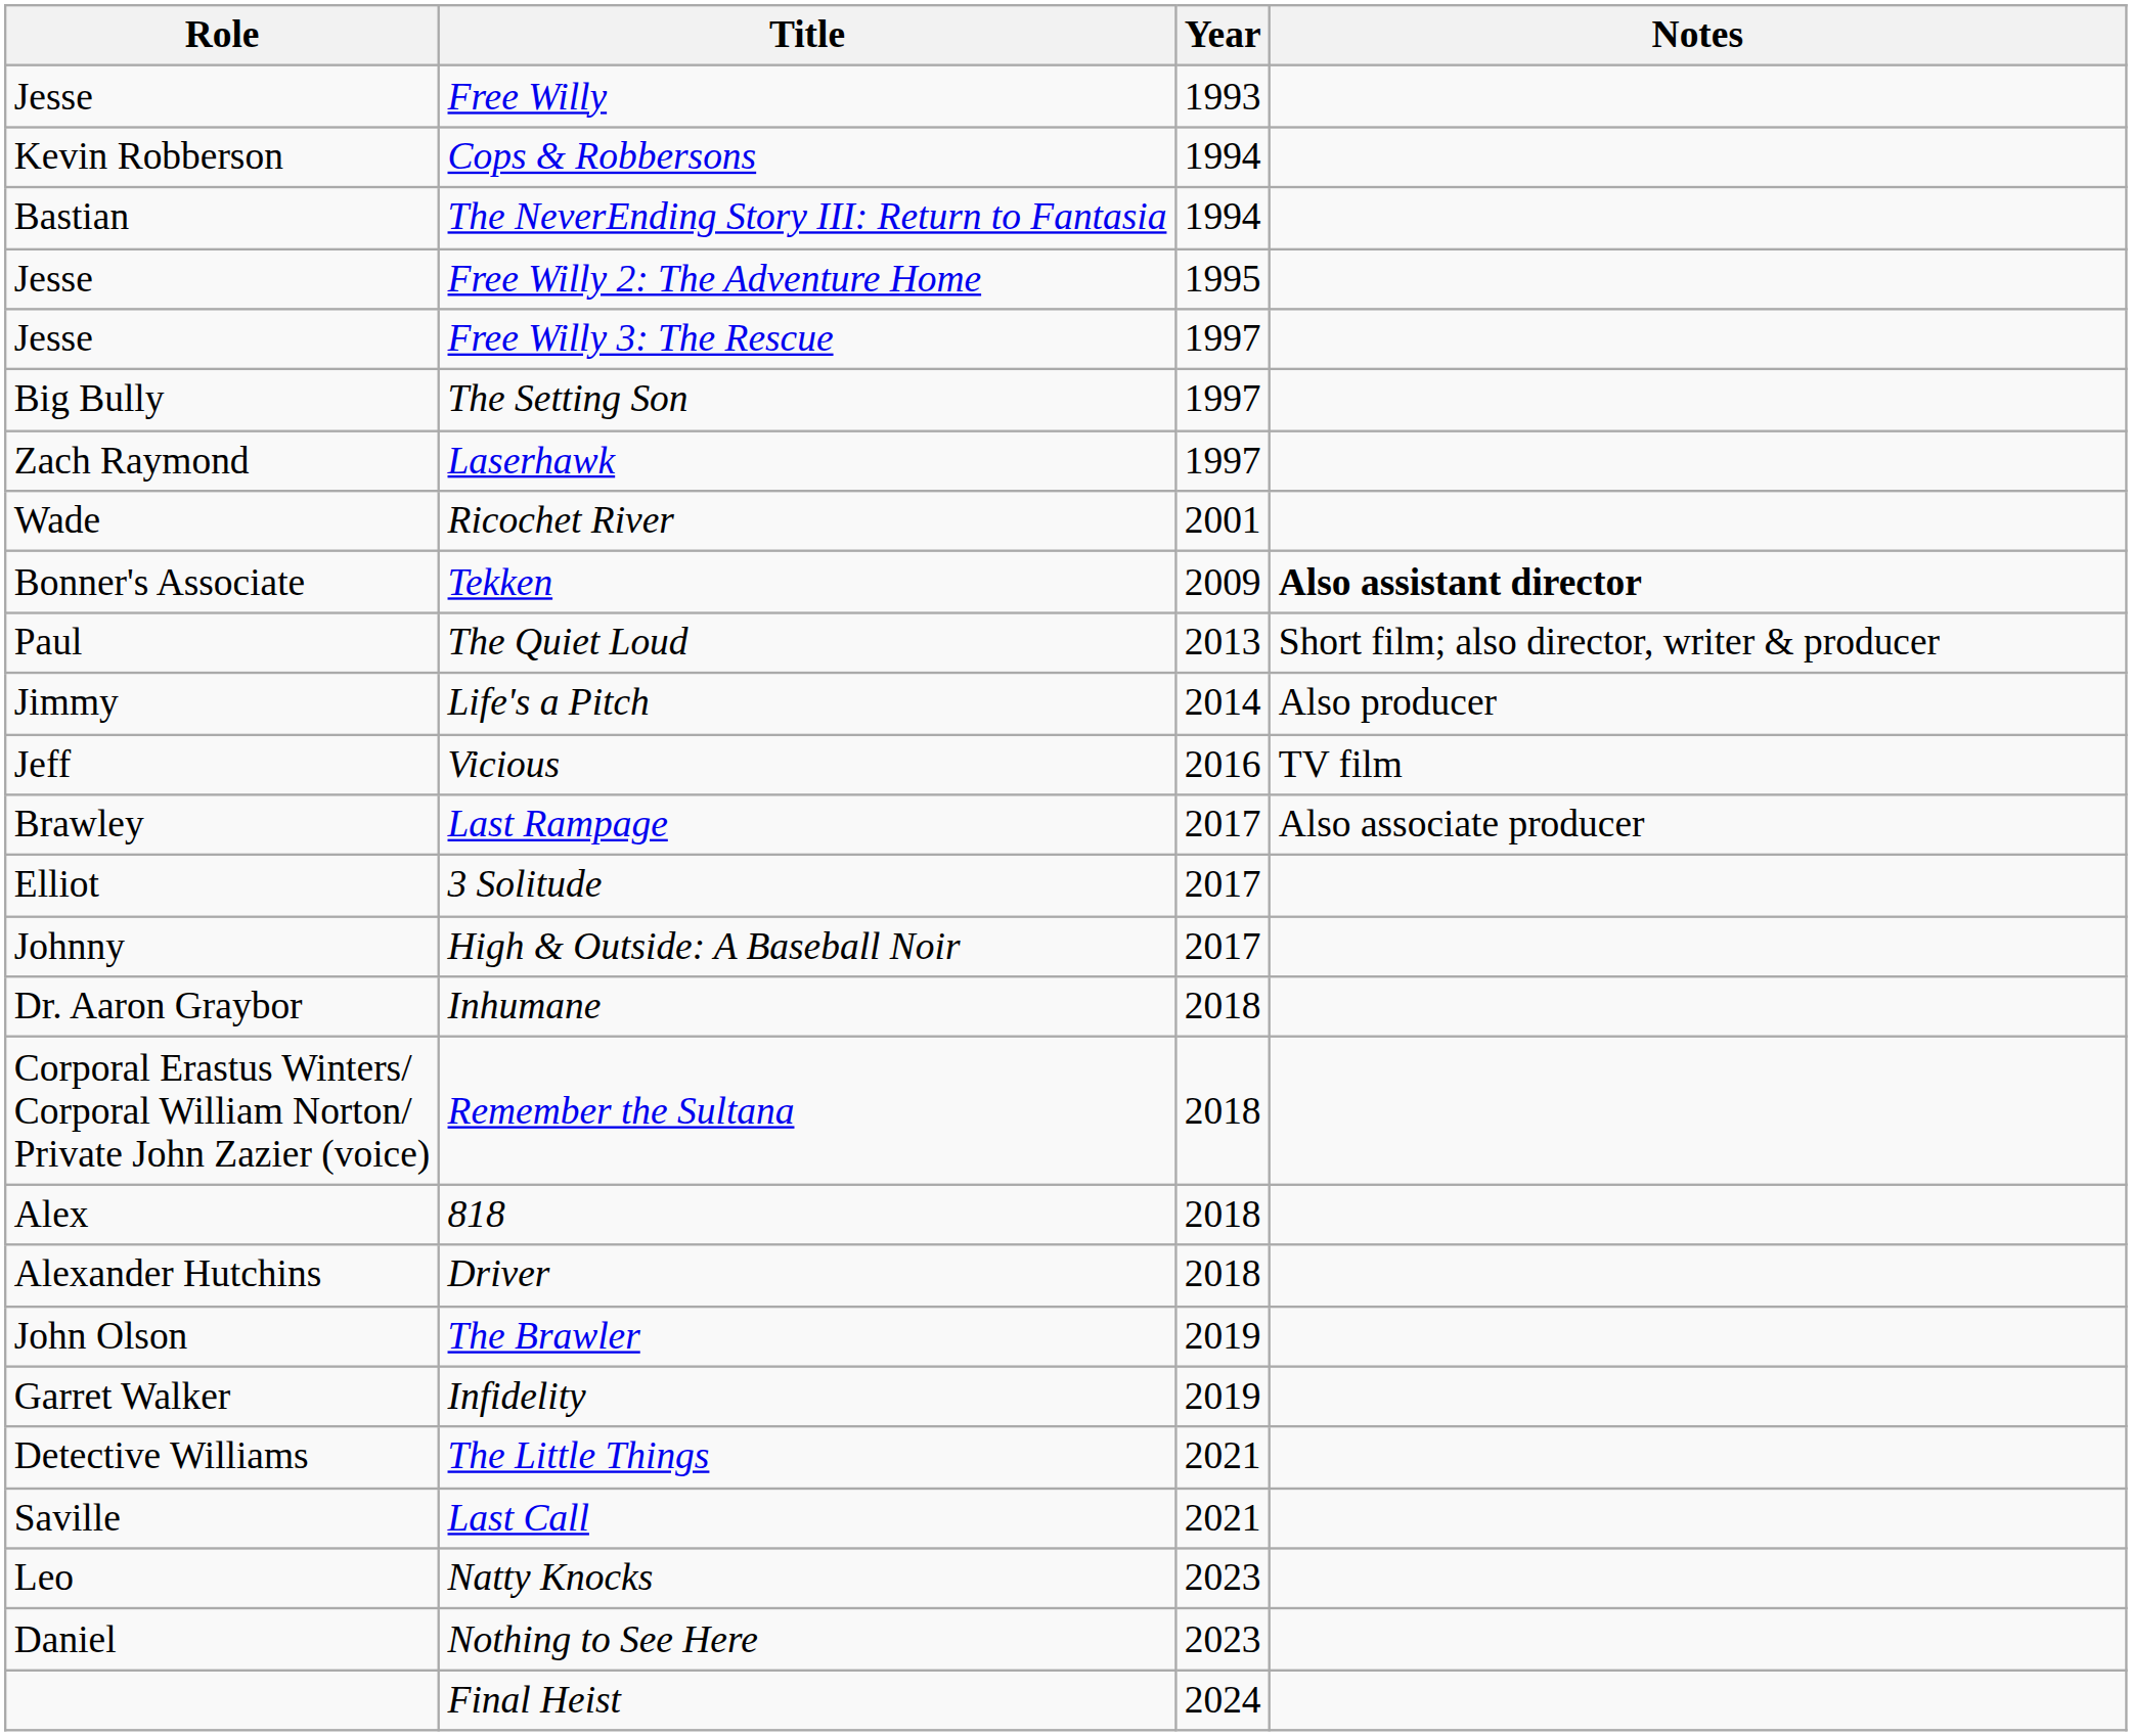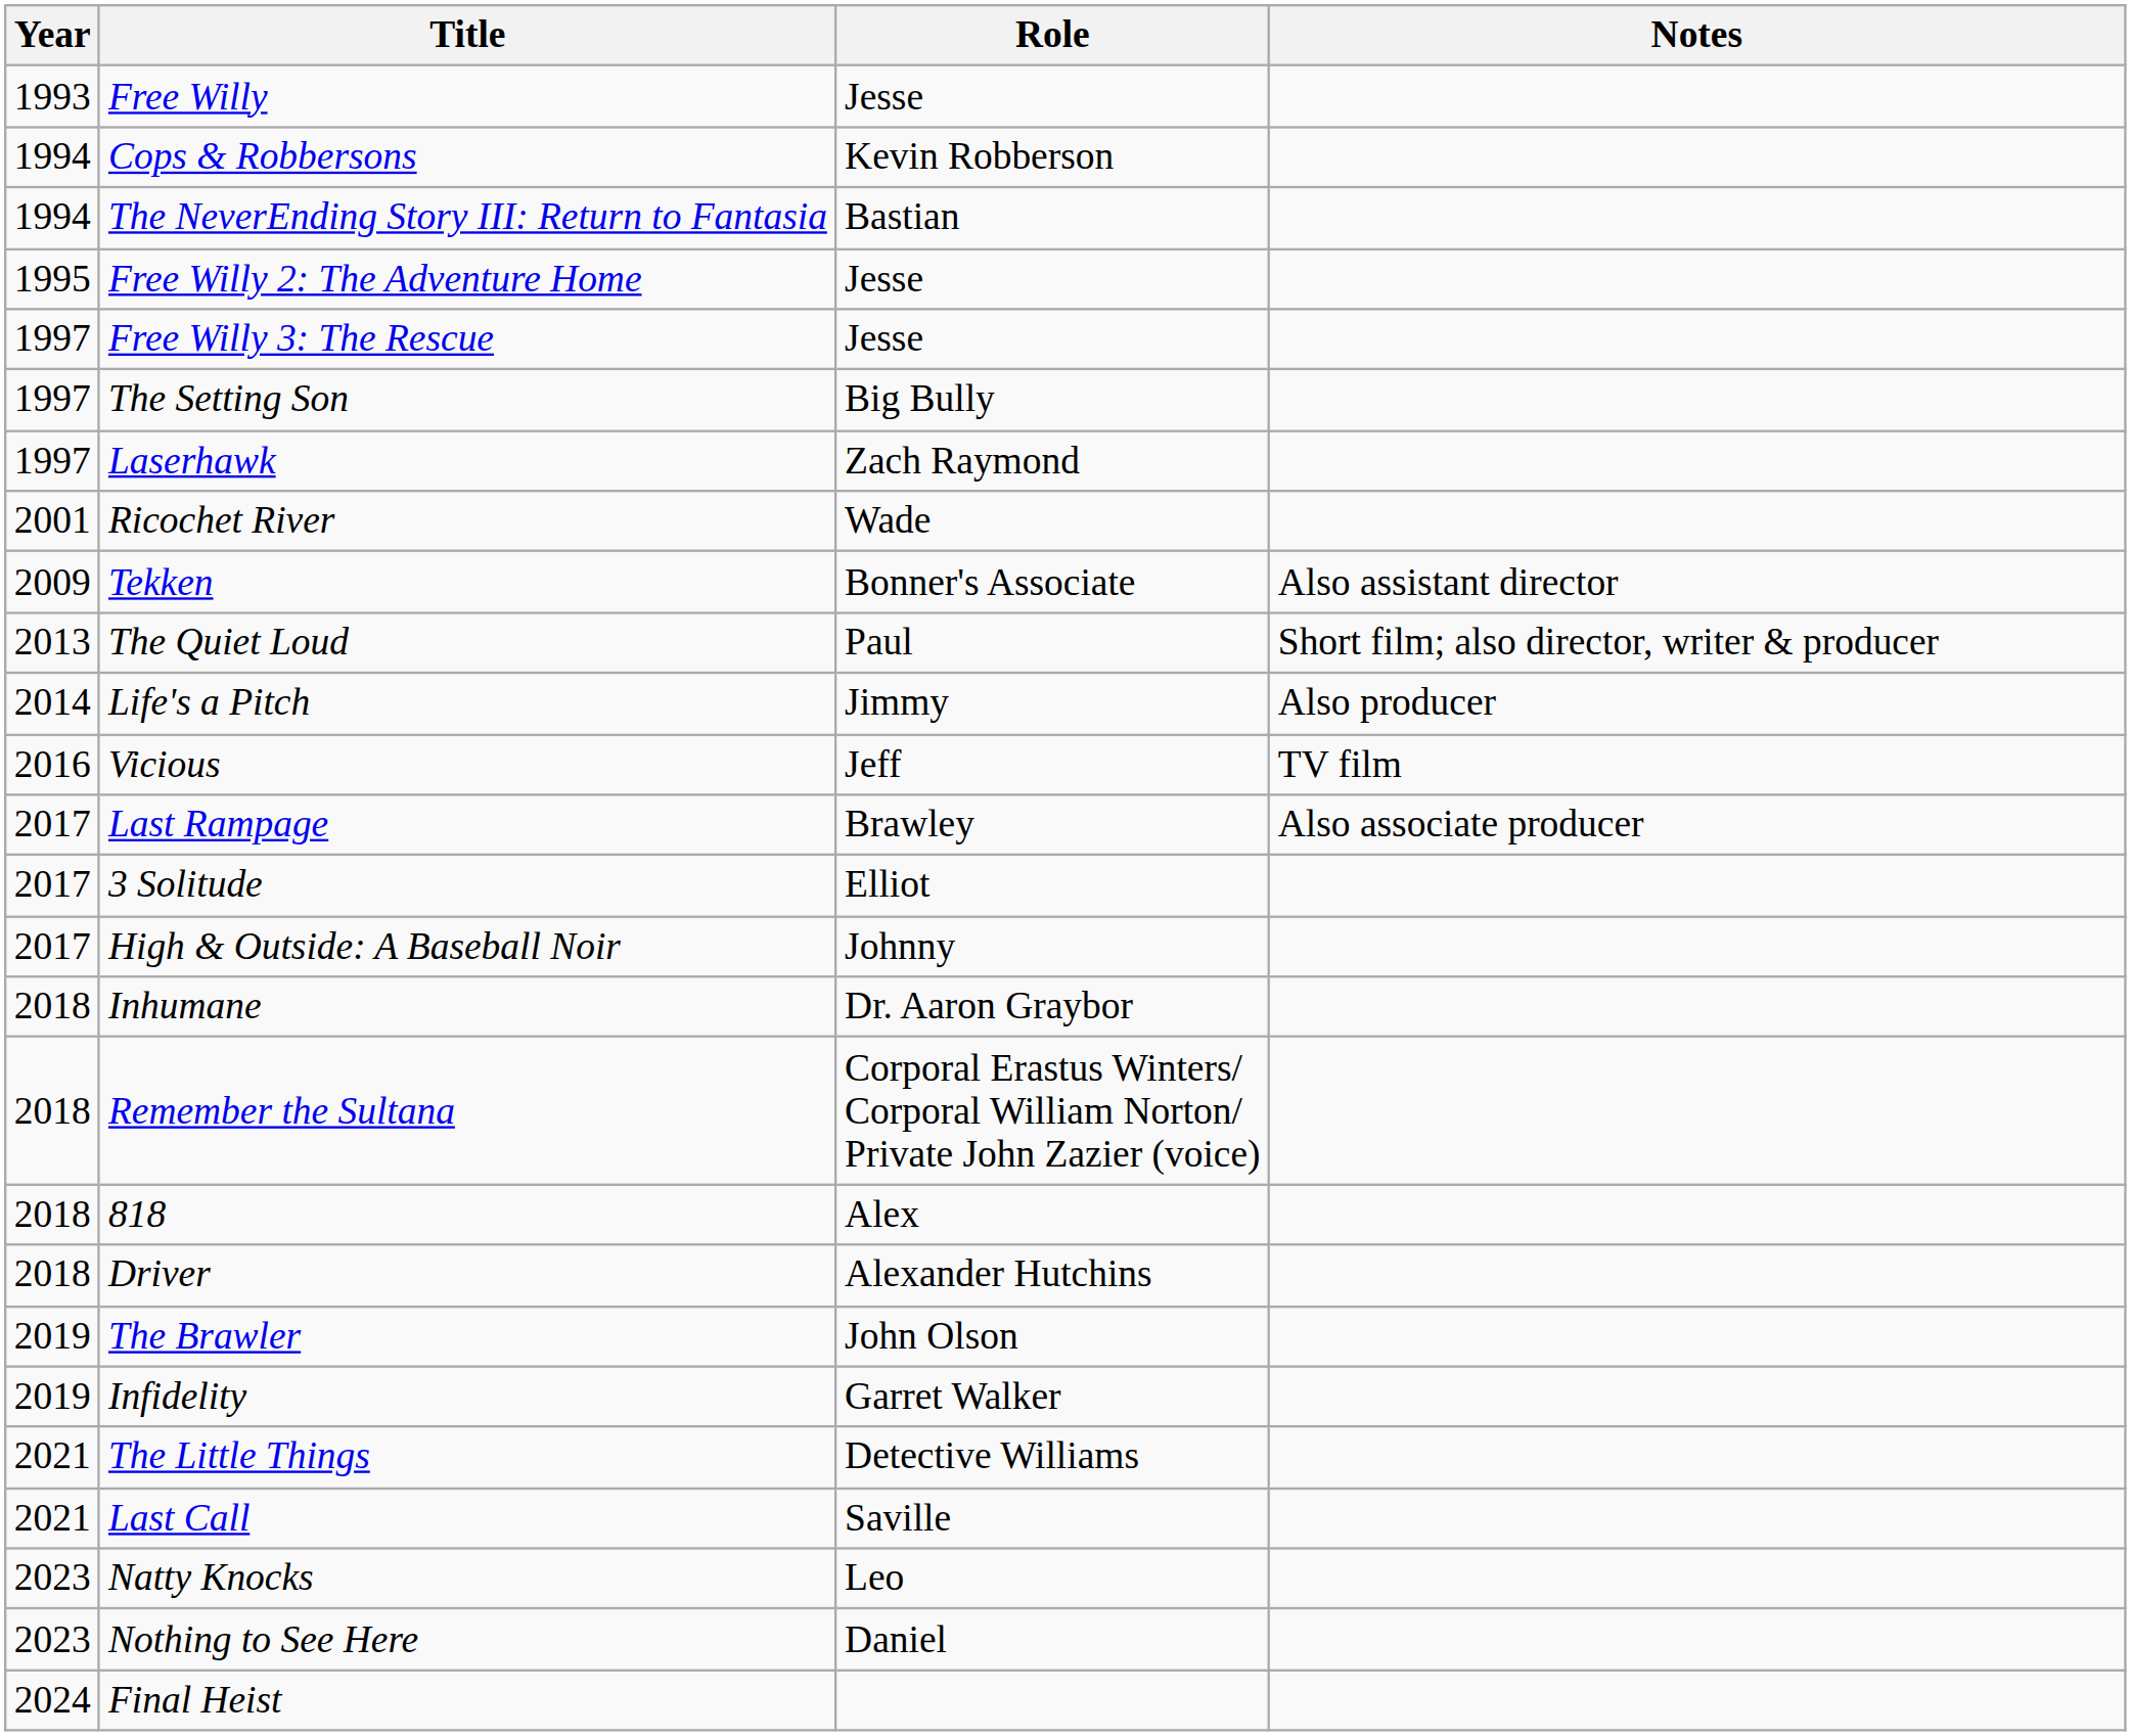 <table class="wikitable">
 <tr>
+<th>Year</th>
+<th>Title</th>
 <th>Role</th>
-<th>Title</th>
-<th>Year</th>
 <th width="350">Notes</th>
 </tr>
 <tr>
+<td>1993</td>
+<td><em><a href='#'>Free Willy</a></em></td>
 <td>Jesse</td>
-<td><em><a href='#'>Free Willy</a></em></td>
-<td>1993</td>
 <td></td>
 </tr>
 <tr>
+<td>1994</td>
+<td><em><a href='#'>Cops & Robbersons</a></em></td>
 <td>Kevin Robberson</td>
-<td><em><a href='#'>Cops & Robbersons</a></em></td>
-<td>1994</td>
 <td></td>
 </tr>
 <tr>
+<td>1994</td>
+<td><em><a href='#'>The NeverEnding Story III: Return to Fantasia</a></em></td>
 <td>Bastian</td>
-<td><em><a href='#'>The NeverEnding Story III: Return to Fantasia</a></em></td>
-<td>1994</td>
 <td></td>
 </tr>
 <tr>
+<td>1995</td>
+<td><em><a href='#'>Free Willy 2: The Adventure Home</a></em></td>
 <td>Jesse</td>
-<td><em><a href='#'>Free Willy 2: The Adventure Home</a></em></td>
-<td>1995</td>
 <td></td>
 </tr>
 <tr>
+<td>1997</td>
+<td><em><a href='#'>Free Willy 3: The Rescue</a></em></td>
 <td>Jesse</td>
-<td><em><a href='#'>Free Willy 3: The Rescue</a></em></td>
-<td>1997</td>
 <td></td>
 </tr>
 <tr>
+<td>1997</td>
+<td><em>The Setting Son</em></td>
 <td>Big Bully</td>
-<td><em>The Setting Son</em></td>
-<td>1997</td>
 <td></td>
 </tr>
 <tr>
+<td>1997</td>
+<td><em><a href='#'>Laserhawk</a></em></td>
 <td>Zach Raymond</td>
-<td><em><a href='#'>Laserhawk</a></em></td>
-<td>1997</td>
 <td></td>
 </tr>
 <tr>
+<td>2001</td>
+<td><em>Ricochet River</em></td>
 <td>Wade</td>
-<td><em>Ricochet River</em></td>
-<td>2001</td>
 <td></td>
 </tr>
 <tr>
+<td>2009</td>
+<td><em><a href='#'>Tekken</a></em></td>
 <td>Bonner's Associate</td>
-<td><em><a href='#'>Tekken</a></em></td>
-<td>2009</td>
-<td><strong>Also assistant director</strong></td>
+<td>Also assistant director</td>
 </tr>
 <tr>
+<td>2013</td>
+<td><em>The Quiet Loud</em></td>
 <td>Paul</td>
-<td><em>The Quiet Loud</em></td>
-<td>2013</td>
 <td>Short film; also director, writer & producer</td>
 </tr>
 <tr>
+<td>2014</td>
+<td><em>Life's a Pitch</em></td>
 <td>Jimmy</td>
-<td><em>Life's a Pitch</em></td>
-<td>2014</td>
 <td>Also producer</td>
 </tr>
 <tr>
+<td>2016</td>
+<td><em>Vicious</em></td>
 <td>Jeff</td>
-<td><em>Vicious</em></td>
-<td>2016</td>
 <td>TV film</td>
 </tr>
 <tr>
+<td>2017</td>
+<td><em><a href='#'>Last Rampage</a></em></td>
 <td>Brawley</td>
-<td><em><a href='#'>Last Rampage</a></em></td>
-<td>2017</td>
 <td>Also associate producer</td>
 </tr>
 <tr>
+<td>2017</td>
+<td><em>3 Solitude</em></td>
 <td>Elliot</td>
-<td><em>3 Solitude</em></td>
-<td>2017</td>
 <td></td>
 </tr>
 <tr>
+<td>2017</td>
+<td><em>High & Outside: A Baseball Noir</em></td>
 <td>Johnny</td>
-<td><em>High & Outside: A Baseball Noir</em></td>
-<td>2017</td>
 <td></td>
 </tr>
 <tr>
+<td>2018</td>
+<td><em>Inhumane</em></td>
 <td>Dr. Aaron Graybor</td>
-<td><em>Inhumane</em></td>
-<td>2018</td>
 <td></td>
 </tr>
 <tr>
+<td>2018</td>
+<td><em><a href='#'>Remember the Sultana</a></em></td>
 <td>Corporal Erastus Winters/<br>Corporal William Norton/<br>Private John Zazier (voice)</td>
-<td><em><a href='#'>Remember the Sultana</a></em></td>
-<td>2018</td>
 <td></td>
 </tr>
 <tr>
+<td>2018</td>
+<td><em>818</em></td>
 <td>Alex</td>
-<td><em>818</em></td>
-<td>2018</td>
 <td></td>
 </tr>
 <tr>
+<td>2018</td>
+<td><em>Driver</em></td>
 <td>Alexander Hutchins</td>
-<td><em>Driver</em></td>
-<td>2018</td>
 <td></td>
 </tr>
 <tr>
+<td>2019</td>
+<td><em><a href='#'>The Brawler</a></em></td>
 <td>John Olson</td>
-<td><em><a href='#'>The Brawler</a></em></td>
-<td>2019</td>
 <td></td>
 </tr>
 <tr>
+<td>2019</td>
+<td><em>Infidelity</em></td>
 <td>Garret Walker</td>
-<td><em>Infidelity</em></td>
-<td>2019</td>
 <td></td>
 </tr>
 <tr>
+<td>2021</td>
+<td><em><a href='#'>The Little Things</a></em></td>
 <td>Detective Williams</td>
-<td><em><a href='#'>The Little Things</a></em></td>
-<td>2021</td>
 <td></td>
 </tr>
 <tr>
+<td>2021</td>
+<td><em><a href='#'>Last Call</a></em></td>
 <td>Saville</td>
-<td><em><a href='#'>Last Call</a></em></td>
-<td>2021</td>
 <td></td>
 </tr>
 <tr>
+<td>2023</td>
+<td><em>Natty Knocks</em></td>
 <td>Leo</td>
-<td><em>Natty Knocks</em></td>
-<td>2023</td>
 <td></td>
 </tr>
 <tr>
+<td>2023</td>
+<td><em>Nothing to See Here</em></td>
 <td>Daniel</td>
-<td><em>Nothing to See Here</em></td>
-<td>2023</td>
 <td></td>
 </tr>
 <tr>
+<td>2024</td>
+<td><em>Final Heist</em></td>
 <td></td>
-<td><em>Final Heist</em></td>
-<td>2024</td>
 <td></td>
 </tr>
 </table>
